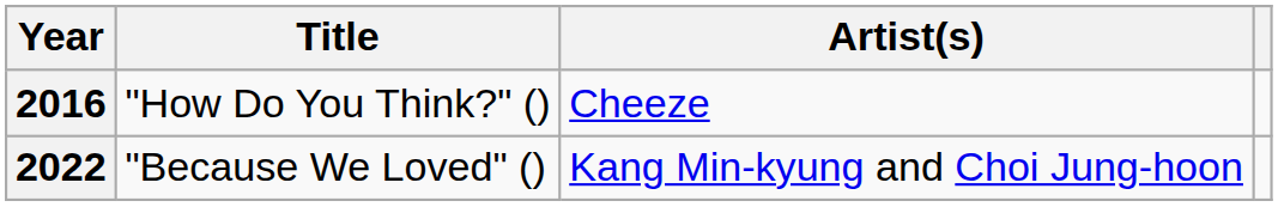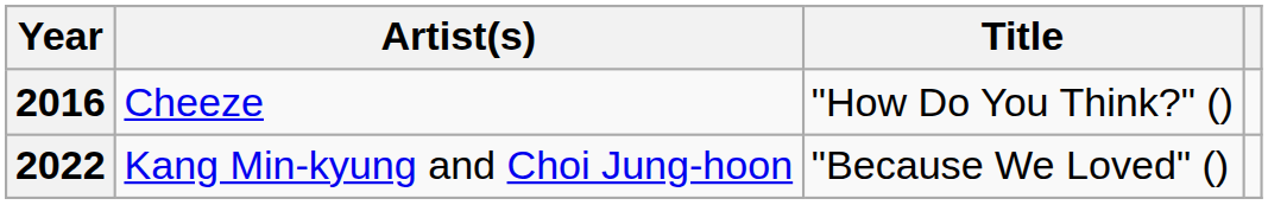 <table class="wikitable plainrowheaders">
 <tr>
 <th scope="col">Year</th>
+<th scope="col">Artist(s)</th>
 <th scope="col">Title</th>
-<th scope="col">Artist(s)</th>
 <th scope="col" class="unsortable"></th>
 </tr>
 <tr>
 <th scope="row">2016</th>
+<td><a href='#'>Cheeze</a></td>
 <td>"How Do You Think?" ()</td>
-<td><a href='#'>Cheeze</a></td>
 <td></td>
 </tr>
 <tr>
 <th scope="row">2022</th>
+<td><a href='#'>Kang Min-kyung</a> and <a href='#'>Choi Jung-hoon</a></td>
 <td>"Because We Loved" ()</td>
-<td><a href='#'>Kang Min-kyung</a> and <a href='#'>Choi Jung-hoon</a></td>
 <td style="text-align:center"></td>
 </tr>
 </table>
